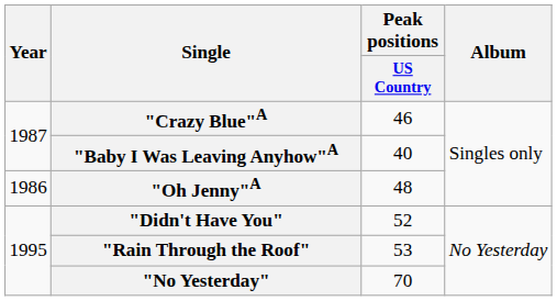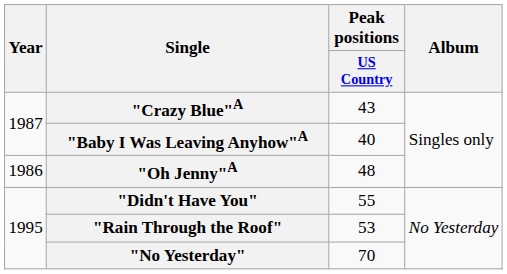 <table class="wikitable plainrowheaders" style="text-align:center;">
 <tr>
 <th rowspan="2">Year</th>
 <th rowspan="2" style="width:16em;">Single</th>
 <th colspan="1">Peak positions</th>
 <th rowspan="2">Album</th>
 </tr>
 <tr style="font-size:smaller;">
 <th width="65"><a href='#'>US Country</a></th>
 </tr>
 <tr>
 <td rowspan="2">1987</td>
 <th scope="row">"Crazy Blue"<sup>A</sup></th>
-<td>46</td>
+<td>43</td>
 <td align="left" rowspan="3">Singles only</td>
 </tr>
 <tr>
 <th scope="row">"Baby I Was Leaving Anyhow"<sup>A</sup></th>
 <td>40</td>
 </tr>
 <tr>
 <td>1986</td>
 <th scope="row">"Oh Jenny"<sup>A</sup></th>
 <td>48</td>
 </tr>
 <tr>
 <td rowspan="3">1995</td>
 <th scope="row">"Didn't Have You"</th>
-<td>52</td>
+<td>55</td>
 <td align="left" rowspan="3"><em>No Yesterday</em></td>
 </tr>
 <tr>
 <th scope="row">"Rain Through the Roof"</th>
 <td>53</td>
 </tr>
 <tr>
 <th scope="row">"No Yesterday"</th>
 <td>70</td>
 </tr>
 </table>
